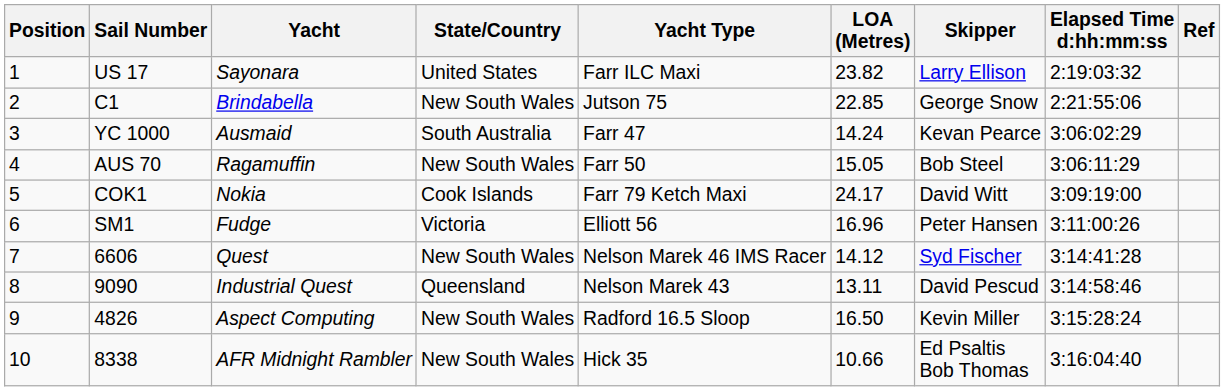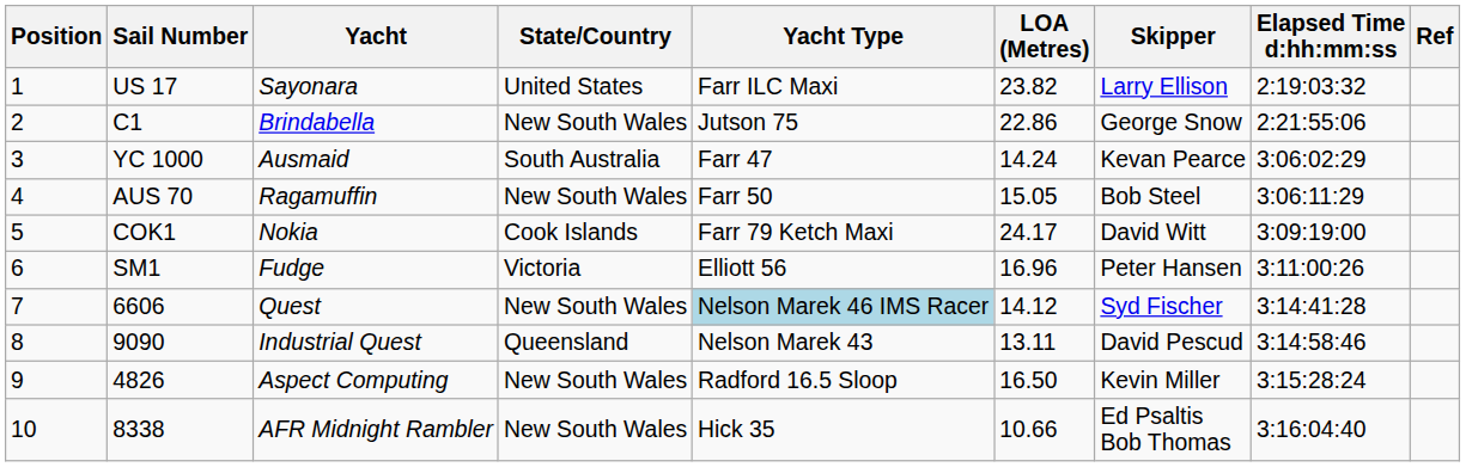 <table class="wikitable">
 <tr>
 <th>Position</th>
 <th>Sail Number</th>
 <th>Yacht</th>
 <th>State/Country</th>
 <th>Yacht Type</th>
 <th>LOA <br>(Metres)</th>
 <th>Skipper</th>
 <th>Elapsed Time <br>d:hh:mm:ss</th>
 <th>Ref</th>
 </tr>
 <tr>
 <td>1</td>
 <td>US 17</td>
 <td><em>Sayonara</em></td>
 <td> United States</td>
 <td>Farr ILC Maxi</td>
 <td>23.82</td>
 <td><a href='#'>Larry Ellison</a></td>
 <td>2:19:03:32</td>
 <td></td>
 </tr>
 <tr>
 <td>2</td>
 <td>C1</td>
 <td><em><a href='#'>Brindabella</a></em></td>
 <td> New South Wales</td>
 <td>Jutson 75</td>
-<td>22.85</td>
+<td>22.86</td>
 <td>George Snow</td>
 <td>2:21:55:06</td>
 <td></td>
 </tr>
 <tr>
 <td>3</td>
 <td>YC 1000</td>
 <td><em>Ausmaid</em></td>
 <td> South Australia</td>
 <td>Farr 47</td>
 <td>14.24</td>
 <td>Kevan Pearce</td>
 <td>3:06:02:29</td>
 <td></td>
 </tr>
 <tr>
 <td>4</td>
 <td>AUS 70</td>
 <td><em>Ragamuffin</em></td>
 <td> New South Wales</td>
 <td>Farr 50</td>
 <td>15.05</td>
 <td>Bob Steel</td>
 <td>3:06:11:29</td>
 <td></td>
 </tr>
 <tr>
 <td>5</td>
 <td>COK1</td>
 <td><em>Nokia</em></td>
 <td> Cook Islands</td>
 <td>Farr 79 Ketch Maxi</td>
 <td>24.17</td>
 <td>David Witt</td>
 <td>3:09:19:00</td>
 <td></td>
 </tr>
 <tr>
 <td>6</td>
 <td>SM1</td>
 <td><em>Fudge</em></td>
 <td> Victoria</td>
 <td>Elliott 56</td>
 <td>16.96</td>
 <td>Peter Hansen</td>
 <td>3:11:00:26</td>
 <td></td>
 </tr>
 <tr>
 <td>7</td>
 <td>6606</td>
 <td><em>Quest</em></td>
 <td> New South Wales</td>
-<td>Nelson Marek 46 IMS Racer</td>
+<td style="background: lightblue;">Nelson Marek 46 IMS Racer</td>
 <td>14.12</td>
 <td><a href='#'>Syd Fischer</a></td>
 <td>3:14:41:28</td>
 <td></td>
 </tr>
 <tr>
 <td>8</td>
 <td>9090</td>
 <td><em>Industrial Quest</em></td>
 <td> Queensland</td>
 <td>Nelson Marek 43</td>
 <td>13.11</td>
 <td>David Pescud</td>
 <td>3:14:58:46</td>
 <td></td>
 </tr>
 <tr>
 <td>9</td>
 <td>4826</td>
 <td><em>Aspect Computing</em></td>
 <td> New South Wales</td>
 <td>Radford 16.5 Sloop</td>
 <td>16.50</td>
 <td>Kevin Miller</td>
 <td>3:15:28:24</td>
 <td></td>
 </tr>
 <tr>
 <td>10</td>
 <td>8338</td>
 <td><em>AFR Midnight Rambler</em></td>
 <td> New South Wales</td>
 <td>Hick 35</td>
 <td>10.66</td>
 <td>Ed Psaltis <br> Bob Thomas</td>
 <td>3:16:04:40</td>
 <td></td>
 </tr>
 </table>
